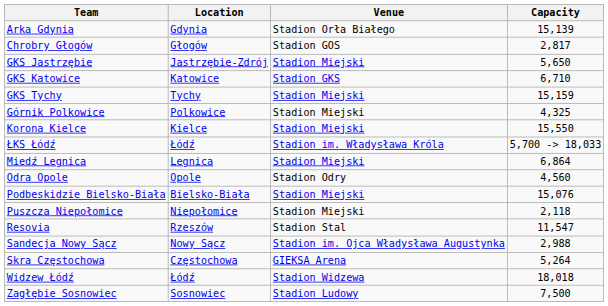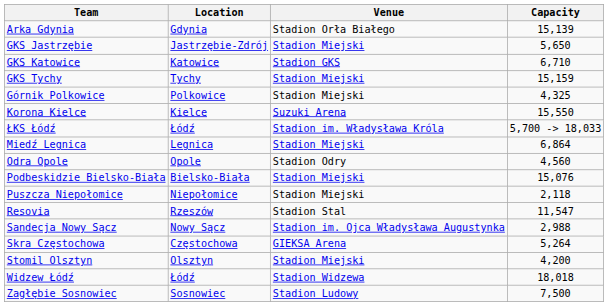 <table class="wikitable sortable" style="text-align: left;">
 <tr>
 <th>Team</th>
 <th>Location</th>
 <th>Venue</th>
 <th>Capacity</th>
 </tr>
 <tr>
 <td><a href='#'>Arka Gdynia</a></td>
 <td><a href='#'>Gdynia</a></td>
 <td>Stadion Orła Białego</td>
 <td style="text-align:center;">15,139</td>
-</tr>
-<tr>
-<td><a href='#'>Chrobry Głogów</a></td>
-<td><a href='#'>Głogów</a></td>
-<td>Stadion GOS</td>
-<td style="text-align:center;">2,817</td>
 </tr>
 <tr>
 <td><a href='#'>GKS Jastrzębie</a></td>
 <td><a href='#'>Jastrzębie-Zdrój</a></td>
 <td><a href='#'>Stadion Miejski</a></td>
 <td style="text-align:center;">5,650</td>
 </tr>
 <tr>
 <td><a href='#'>GKS Katowice</a></td>
 <td><a href='#'>Katowice</a></td>
 <td><a href='#'>Stadion GKS</a></td>
 <td style="text-align:center;">6,710</td>
 </tr>
 <tr>
 <td><a href='#'>GKS Tychy</a></td>
 <td><a href='#'>Tychy</a></td>
 <td><a href='#'>Stadion Miejski</a></td>
 <td style="text-align:center;">15,159</td>
 </tr>
 <tr>
 <td><a href='#'>Górnik Polkowice</a></td>
 <td><a href='#'>Polkowice</a></td>
 <td>Stadion Miejski</td>
 <td style="text-align:center;">4,325</td>
 </tr>
 <tr>
 <td><a href='#'>Korona Kielce</a></td>
 <td><a href='#'>Kielce</a></td>
-<td><a href='#'>Stadion Miejski</a></td>
+<td><a href='#'>Suzuki Arena</a></td>
 <td style="text-align:center;">15,550</td>
 </tr>
 <tr>
 <td><a href='#'>ŁKS Łódź</a></td>
 <td><a href='#'>Łódź</a></td>
 <td><a href='#'>Stadion im. Władysława Króla</a></td>
 <td style="text-align:center;">5,700 -> 18,033 </td>
 </tr>
 <tr>
 <td><a href='#'>Miedź Legnica</a></td>
 <td><a href='#'>Legnica</a></td>
 <td><a href='#'>Stadion Miejski</a></td>
 <td style="text-align:center;">6,864</td>
 </tr>
 <tr>
 <td><a href='#'>Odra Opole</a></td>
 <td><a href='#'>Opole</a></td>
 <td>Stadion Odry</td>
 <td style="text-align:center;">4,560</td>
 </tr>
 <tr>
 <td><a href='#'>Podbeskidzie Bielsko-Biała</a></td>
 <td><a href='#'>Bielsko-Biała</a></td>
 <td><a href='#'>Stadion Miejski</a></td>
 <td style="text-align:center;">15,076</td>
 </tr>
 <tr>
 <td><a href='#'>Puszcza Niepołomice</a></td>
 <td><a href='#'>Niepołomice</a></td>
 <td>Stadion Miejski</td>
 <td style="text-align:center;">2,118</td>
 </tr>
 <tr>
 <td><a href='#'>Resovia</a></td>
 <td><a href='#'>Rzeszów</a></td>
 <td>Stadion Stal</td>
 <td style="text-align:center;">11,547</td>
 </tr>
 <tr>
 <td><a href='#'>Sandecja Nowy Sącz</a></td>
 <td><a href='#'>Nowy Sącz</a></td>
 <td><a href='#'>Stadion im. Ojca Władysława Augustynka</a></td>
 <td style="text-align:center;">2,988</td>
 </tr>
 <tr>
 <td><a href='#'>Skra Częstochowa</a></td>
 <td><a href='#'>Częstochowa</a></td>
 <td><a href='#'>GIEKSA Arena</a> </td>
 <td style="text-align:center;">5,264</td>
 </tr>
 <tr>
+<td><a href='#'>Stomil Olsztyn</a></td>
+<td><a href='#'>Olsztyn</a></td>
+<td><a href='#'>Stadion Miejski</a></td>
+<td style="text-align:center;">4,200</td>
+</tr>
+<tr>
 <td><a href='#'>Widzew Łódź</a></td>
 <td><a href='#'>Łódź</a></td>
 <td><a href='#'>Stadion Widzewa</a></td>
 <td style="text-align:center;">18,018</td>
 </tr>
 <tr>
 <td><a href='#'>Zagłębie Sosnowiec</a></td>
 <td><a href='#'>Sosnowiec</a></td>
 <td><a href='#'>Stadion Ludowy</a></td>
 <td style="text-align:center;">7,500</td>
 </tr>
 </table>
